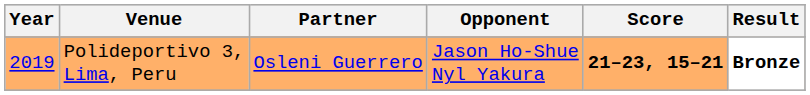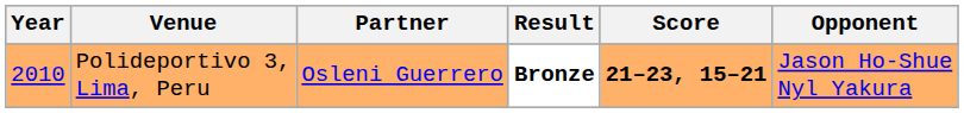 <table class="sortable wikitable" style="font-size: 90%;">
 <tr>
 <th>Year</th>
 <th>Venue</th>
 <th>Partner</th>
+<th>Result</th>
+<th>Score</th>
 <th>Opponent</th>
-<th>Score</th>
-<th>Result</th>
 </tr>
 <tr style="background:#FFB069">
-<td align="center"><a href='#'>2019</a></td>
+<td align="center"><a href='#'>2010</a></td>
 <td align="left">Polideportivo 3,<br><a href='#'>Lima</a>, Peru</td>
 <td align="left"> <a href='#'>Osleni Guerrero</a></td>
+<td style="text-align:left; background:white"> <strong>Bronze</strong></td>
+<td align="left"><strong>21–23, 15–21</strong></td>
 <td align="left"> <a href='#'>Jason Ho-Shue</a><br> <a href='#'>Nyl Yakura</a></td>
-<td align="left"><strong>21–23, 15–21</strong></td>
-<td style="text-align:left; background:white"> <strong>Bronze</strong></td>
 </tr>
 </table>
